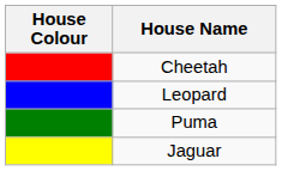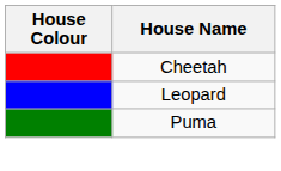 <table class="wikitable" align="center" cellspacing="4">
 <tr>
 <th colspan="1" width="90px">House Colour</th>
 <th colspan="1" width="140px">House Name</th>
 </tr>
 <tr align="center">
 <td style="background:red"></td>
 <td>Cheetah</td>
 </tr>
 <tr align="center">
 <td style="background:blue"></td>
 <td>Leopard</td>
 </tr>
 <tr align="center">
 <td style="background:green"></td>
 <td>Puma</td>
 </tr>
-<tr align="center">
-<td style="background:yellow"></td>
-<td>Jaguar</td>
-</tr>
 </table>
